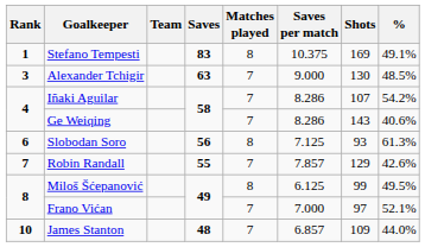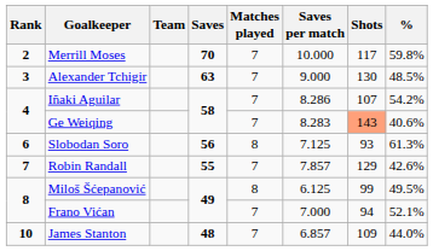 <table class="wikitable sortable" style="text-align: center; font-size: 90%; margin-left: 1em;">
 <tr>
 <th>Rank</th>
 <th>Goalkeeper</th>
 <th>Team</th>
 <th>Saves</th>
 <th>Matches<br>played</th>
 <th>Saves<br>per match</th>
 <th>Shots</th>
 <th>%</th>
 </tr>
 <tr>
-<td><strong>1</strong></td>
-<td style="text-align: left;" data-sort-value="Tempesti, Stefano"><a href='#'>Stefano Tempesti</a></td>
+<td><strong>2</strong></td>
+<td style="text-align: left;" data-sort-value="Moses, Merrill"><a href='#'>Merrill Moses</a></td>
 <td style="text-align: left;"></td>
-<td><strong>83</strong></td>
-<td>8</td>
-<td>10.375</td>
-<td>169</td>
-<td>49.1%</td>
+<td><strong>70</strong></td>
+<td>7</td>
+<td>10.000</td>
+<td>117</td>
+<td>59.8%</td>
 </tr>
 <tr>
 <td><strong>3</strong></td>
 <td style="text-align: left;" data-sort-value="Tchigir, Alexander"><a href='#'>Alexander Tchigir</a></td>
 <td style="text-align: left;"></td>
 <td><strong>63</strong></td>
 <td>7</td>
 <td>9.000</td>
 <td>130</td>
 <td>48.5%</td>
 </tr>
 <tr>
 <td rowspan="2"><strong>4</strong></td>
 <td style="text-align: left;" data-sort-value="Aguilar, Iñaki"><a href='#'>Iñaki Aguilar</a></td>
 <td style="text-align: left;"></td>
 <td rowspan="2"><strong>58</strong></td>
 <td>7</td>
 <td>8.286</td>
 <td>107</td>
 <td>54.2%</td>
 </tr>
 <tr>
 <td style="text-align: left;" data-sort-value="Weiqing, Ge"><a href='#'>Ge Weiqing</a></td>
 <td style="text-align: left;"></td>
 <td>7</td>
-<td>8.286</td>
-<td>143</td>
+<td>8.283</td>
+<td style="background: lightsalmon;">143</td>
 <td>40.6%</td>
 </tr>
 <tr>
 <td><strong>6</strong></td>
 <td style="text-align: left;" data-sort-value="Soro, Slobodan"><a href='#'>Slobodan Soro</a></td>
 <td style="text-align: left;"></td>
 <td><strong>56</strong></td>
 <td>8</td>
 <td>7.125</td>
 <td>93</td>
 <td>61.3%</td>
 </tr>
 <tr>
 <td><strong>7</strong></td>
 <td style="text-align: left;" data-sort-value="Randall, Robin"><a href='#'>Robin Randall</a></td>
 <td style="text-align: left;"></td>
 <td><strong>55</strong></td>
 <td>7</td>
 <td>7.857</td>
 <td>129</td>
 <td>42.6%</td>
 </tr>
 <tr>
 <td rowspan="2"><strong>8</strong></td>
 <td style="text-align: left;" data-sort-value="Šćepanović, Miloš"><a href='#'>Miloš Šćepanović</a></td>
 <td style="text-align: left;"></td>
 <td rowspan="2"><strong>49</strong></td>
 <td>8</td>
 <td>6.125</td>
 <td>99</td>
 <td>49.5%</td>
 </tr>
 <tr>
 <td style="text-align: left;" data-sort-value="Vićan, Frano"><a href='#'>Frano Vićan</a></td>
 <td style="text-align: left;"></td>
 <td>7</td>
 <td>7.000</td>
-<td>97</td>
+<td>94</td>
 <td>52.1%</td>
 </tr>
 <tr>
 <td><strong>10</strong></td>
 <td style="text-align: left;" data-sort-value="Stanton, James"><a href='#'>James Stanton</a></td>
 <td style="text-align: left;"></td>
 <td><strong>48</strong></td>
 <td>7</td>
 <td>6.857</td>
 <td>109</td>
 <td>44.0%</td>
 </tr>
 </table>
